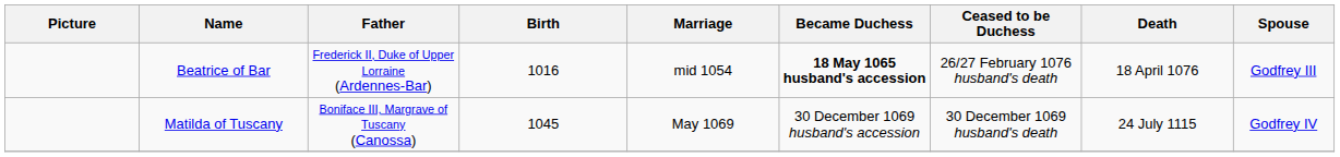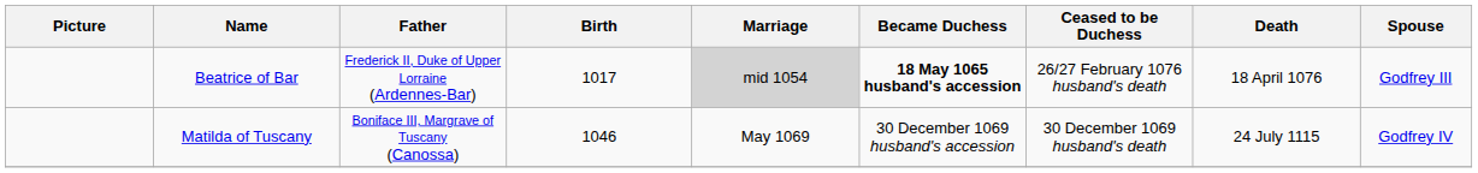 <table width=95% class="wikitable">
 <tr>
 <th width = "8%">Picture</th>
 <th width = "10%">Name</th>
 <th width = "9%">Father</th>
 <th width = "10%">Birth</th>
 <th width = "9%">Marriage</th>
 <th width = "9%">Became Duchess</th>
 <th width = "9%">Ceased to be Duchess</th>
 <th width = "9%">Death</th>
 <th width = "6%">Spouse</th>
 </tr>
 <tr>
 <td align="center"></td>
 <td align="center"><a href='#'>Beatrice of Bar</a></td>
 <td align="center"><small><a href='#'>Frederick II, Duke of Upper Lorraine</a></small><br>(<a href='#'>Ardennes-Bar</a>)</td>
-<td align="center">1016</td>
-<td align="center">mid 1054</td>
+<td align="center">1017</td>
+<td align="center" style="background: lightgrey;">mid 1054</td>
 <td align="center"><strong>18 May 1065<br>husband's accession</strong></td>
 <td align="center">26/27 February 1076<br><em>husband's death</em></td>
 <td align="center">18 April 1076</td>
 <td align="center"><a href='#'>Godfrey III</a></td>
 </tr>
 <tr>
 <td align="center"></td>
 <td align="center"><a href='#'>Matilda of Tuscany</a></td>
 <td align="center"><small><a href='#'>Boniface III, Margrave of Tuscany</a></small><br>(<a href='#'>Canossa</a>)</td>
-<td align="center">1045</td>
+<td align="center">1046</td>
 <td align="center">May 1069</td>
 <td align="center">30 December 1069<br><em>husband's accession</em></td>
 <td align="center">30 December 1069<br><em>husband's death</em></td>
 <td align="center">24 July 1115</td>
 <td align="center"><a href='#'>Godfrey IV</a></td>
 </tr>
 <tr>
 </tr>
 </table>
